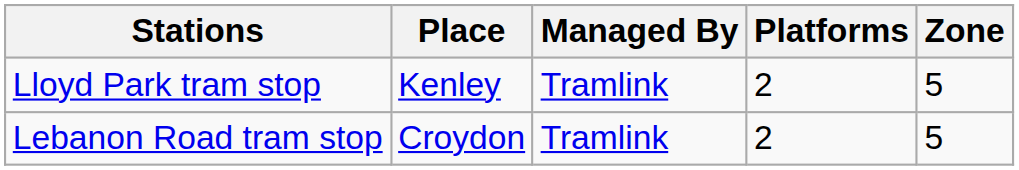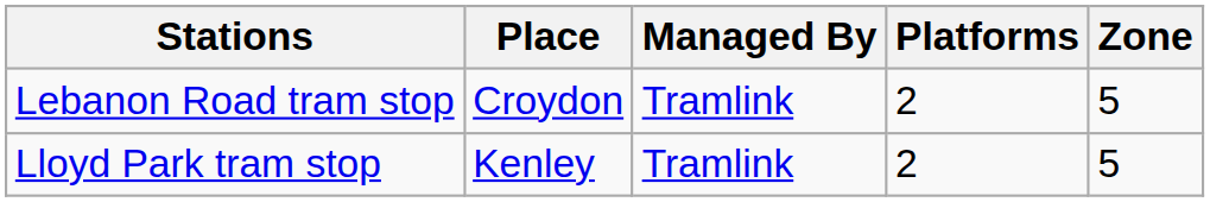 <table class="wikitable">
 <tr>
 <th>Stations</th>
 <th>Place</th>
 <th>Managed By</th>
 <th>Platforms</th>
 <th>Zone</th>
 </tr>
 <tr>
+<td><a href='#'>Lebanon Road tram stop</a></td>
+<td><a href='#'>Croydon</a></td>
+<td><a href='#'>Tramlink</a></td>
+<td>2</td>
+<td>5</td>
+</tr>
+<tr>
 <td><a href='#'>Lloyd Park tram stop</a></td>
 <td><a href='#'>Kenley</a></td>
 <td><a href='#'>Tramlink</a></td>
 <td>2</td>
 <td>5</td>
 </tr>
-<tr>
-<td><a href='#'>Lebanon Road tram stop</a></td>
-<td><a href='#'>Croydon</a></td>
-<td><a href='#'>Tramlink</a></td>
-<td>2</td>
-<td>5</td>
-</tr>
 </table>
